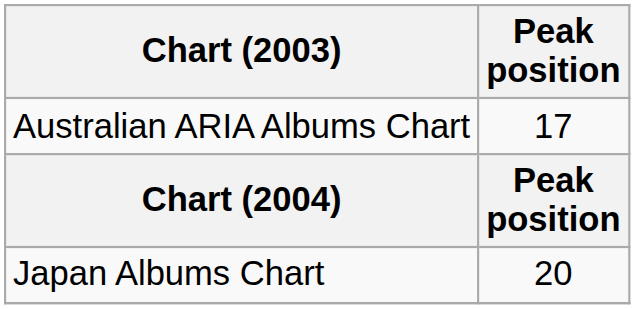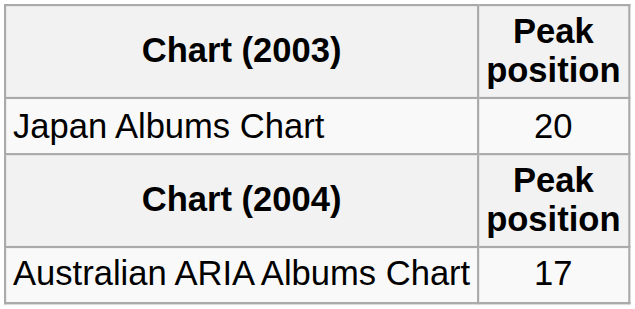 <table class="wikitable">
 <tr>
 <th align="left">Chart (2003)</th>
+<th align="left">Peak<br>position</th>
+</tr>
+<tr>
+<td align="left">Japan Albums Chart</td>
+<td align="center">20</td>
+</tr>
+<tr>
+<th align="left">Chart (2004)</th>
 <th align="left">Peak<br>position</th>
 </tr>
 <tr>
 <td align="left">Australian ARIA Albums Chart</td>
 <td align="center">17</td>
 </tr>
 <tr>
-<th align="left">Chart (2004)</th>
-<th align="left">Peak<br>position</th>
-</tr>
-<tr>
-<td align="left">Japan Albums Chart</td>
-<td align="center">20</td>
-</tr>
-<tr>
 </tr>
 </table>
